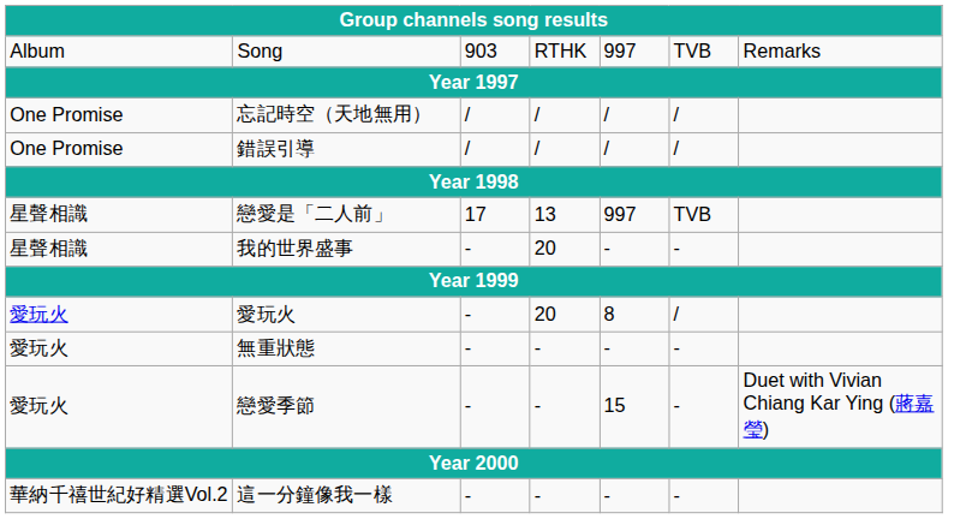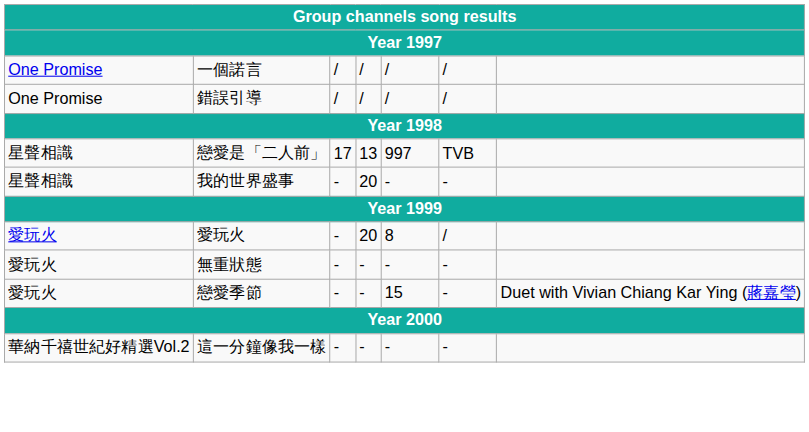 <table class="wikitable">
 <tr>
 <th colspan="7" style="background:#10AC9F; color:white"><strong>Group channels song results</strong></th>
 </tr>
 <tr>
-<td width="180">Album</td>
-<td width="180">Song</td>
-<td width="50">903</td>
-<td width="50">RTHK</td>
-<td width="50">997</td>
-<td width="50">TVB</td>
-<td width="160">Remarks</td>
-</tr>
-<tr>
 <th colspan="7" style="background:#10AC9F; color:white"><strong>Year 1997</strong></th>
 </tr>
 <tr>
-<td>One Promise</td>
-<td>忘記時空（天地無用）</td>
+<td><a href='#'>One Promise</a></td>
+<td>一個諾言</td>
 <td>/</td>
 <td>/</td>
 <td>/</td>
 <td>/</td>
 <td></td>
 </tr>
 <tr>
 <td>One Promise</td>
 <td>錯誤引導</td>
 <td>/</td>
 <td>/</td>
 <td>/</td>
 <td>/</td>
 <td></td>
 </tr>
 <tr>
 <th colspan="7" style="background:#10AC9F; color:white"><strong>Year 1998</strong></th>
 </tr>
 <tr>
 <td>星聲相識</td>
 <td>戀愛是「二人前」</td>
 <td>17</td>
 <td>13</td>
 <td width="50">997</td>
 <td width="50">TVB</td>
 <td></td>
 </tr>
 <tr>
 <td>星聲相識</td>
 <td>我的世界盛事</td>
 <td>-</td>
 <td>20</td>
 <td>-</td>
 <td>-</td>
 <td></td>
 </tr>
 <tr>
 <th colspan="7" style="background:#10AC9F; color:white"><strong>Year 1999</strong></th>
 </tr>
 <tr>
 <td><a href='#'>愛玩火</a></td>
 <td>愛玩火</td>
 <td>-</td>
 <td>20</td>
 <td>8</td>
 <td>/</td>
 <td></td>
 </tr>
 <tr>
 <td>愛玩火</td>
 <td>無重狀態</td>
 <td>-</td>
 <td>-</td>
 <td>-</td>
 <td>-</td>
 <td></td>
 </tr>
 <tr>
 <td>愛玩火</td>
 <td>戀愛季節</td>
 <td>-</td>
 <td>-</td>
 <td>15</td>
 <td>-</td>
 <td>Duet with Vivian Chiang Kar Ying (<a href='#'>蔣嘉瑩</a>)</td>
 </tr>
 <tr>
 <th colspan="7" style="background:#10AC9F; color:white"><strong>Year 2000</strong></th>
 </tr>
 <tr>
 <td>華納千禧世紀好精選Vol.2</td>
 <td>這一分鐘像我一樣</td>
 <td>-</td>
 <td>-</td>
 <td>-</td>
 <td>-</td>
 <td></td>
 </tr>
 </table>
